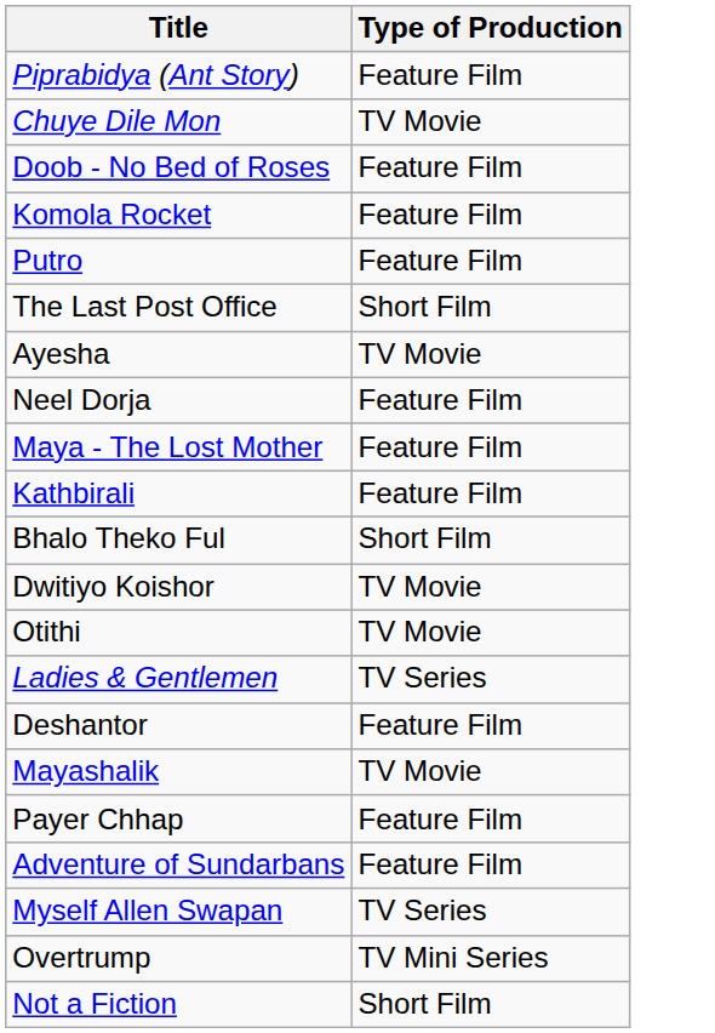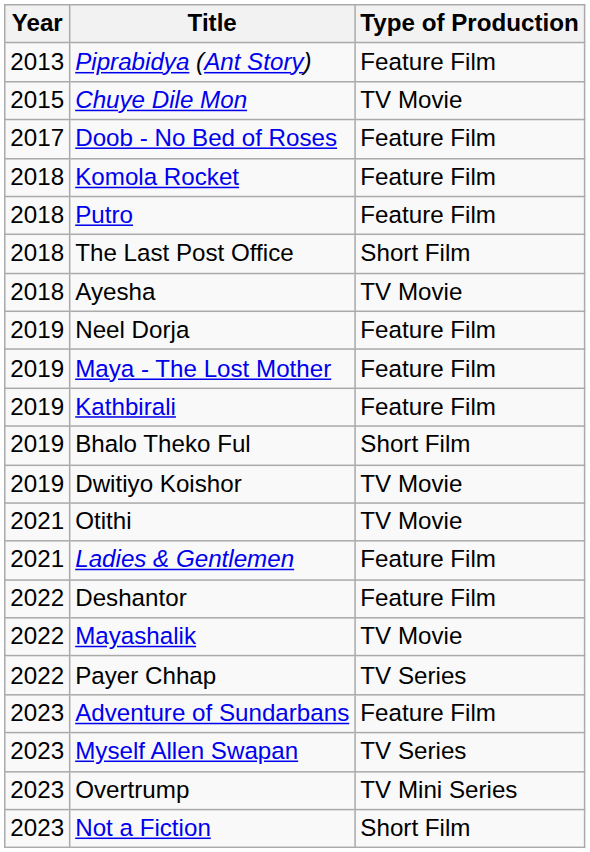 <table class="wikitable sortable">
 <tr>
+<th>Year</th>
 <th>Title</th>
 <th>Type of Production</th>
 </tr>
 <tr>
+<td>2013</td>
 <td><em><a href='#'>Piprabidya</a></em> <em>(<a href='#'>Ant Story</a>)</em></td>
 <td>Feature Film</td>
 </tr>
 <tr>
+<td>2015</td>
 <td><em><a href='#'>Chuye Dile Mon</a></em></td>
 <td>TV Movie</td>
 </tr>
 <tr>
+<td>2017</td>
 <td><a href='#'>Doob - No Bed of Roses</a></td>
 <td>Feature Film</td>
 </tr>
 <tr>
+<td>2018</td>
 <td><a href='#'>Komola Rocket</a></td>
 <td>Feature Film</td>
 </tr>
 <tr>
+<td>2018</td>
 <td><a href='#'>Putro</a></td>
 <td>Feature Film</td>
 </tr>
 <tr>
+<td>2018</td>
 <td>The Last Post Office</td>
 <td>Short Film</td>
 </tr>
 <tr>
+<td>2018</td>
 <td>Ayesha</td>
 <td>TV Movie</td>
 </tr>
 <tr>
+<td>2019</td>
 <td>Neel Dorja</td>
 <td>Feature Film</td>
 </tr>
 <tr>
+<td>2019</td>
 <td><a href='#'>Maya - The Lost Mother</a></td>
 <td>Feature Film</td>
 </tr>
 <tr>
+<td>2019</td>
 <td><a href='#'>Kathbirali</a></td>
 <td>Feature Film</td>
 </tr>
 <tr>
+<td>2019</td>
 <td>Bhalo Theko Ful</td>
 <td>Short Film</td>
 </tr>
 <tr>
+<td>2019</td>
 <td>Dwitiyo Koishor</td>
 <td>TV Movie</td>
 </tr>
 <tr>
+<td>2021</td>
 <td>Otithi</td>
 <td>TV Movie</td>
 </tr>
 <tr>
+<td>2021</td>
 <td><em><a href='#'>Ladies & Gentlemen</a></em></td>
-<td>TV Series</td>
+<td>Feature Film</td>
 </tr>
 <tr>
+<td>2022</td>
 <td>Deshantor</td>
 <td>Feature Film</td>
 </tr>
 <tr>
+<td>2022</td>
 <td><a href='#'>Mayashalik</a></td>
 <td>TV Movie</td>
 </tr>
 <tr>
+<td>2022</td>
 <td>Payer Chhap</td>
-<td>Feature Film</td>
+<td>TV Series</td>
 </tr>
 <tr>
+<td>2023</td>
 <td><a href='#'>Adventure of Sundarbans</a></td>
 <td>Feature Film</td>
 </tr>
 <tr>
+<td>2023</td>
 <td><a href='#'>Myself Allen Swapan</a></td>
 <td>TV Series</td>
 </tr>
 <tr>
+<td>2023</td>
 <td>Overtrump</td>
 <td>TV Mini Series</td>
 </tr>
 <tr>
+<td>2023</td>
 <td><a href='#'>Not a Fiction</a></td>
 <td>Short Film</td>
 </tr>
 </table>
